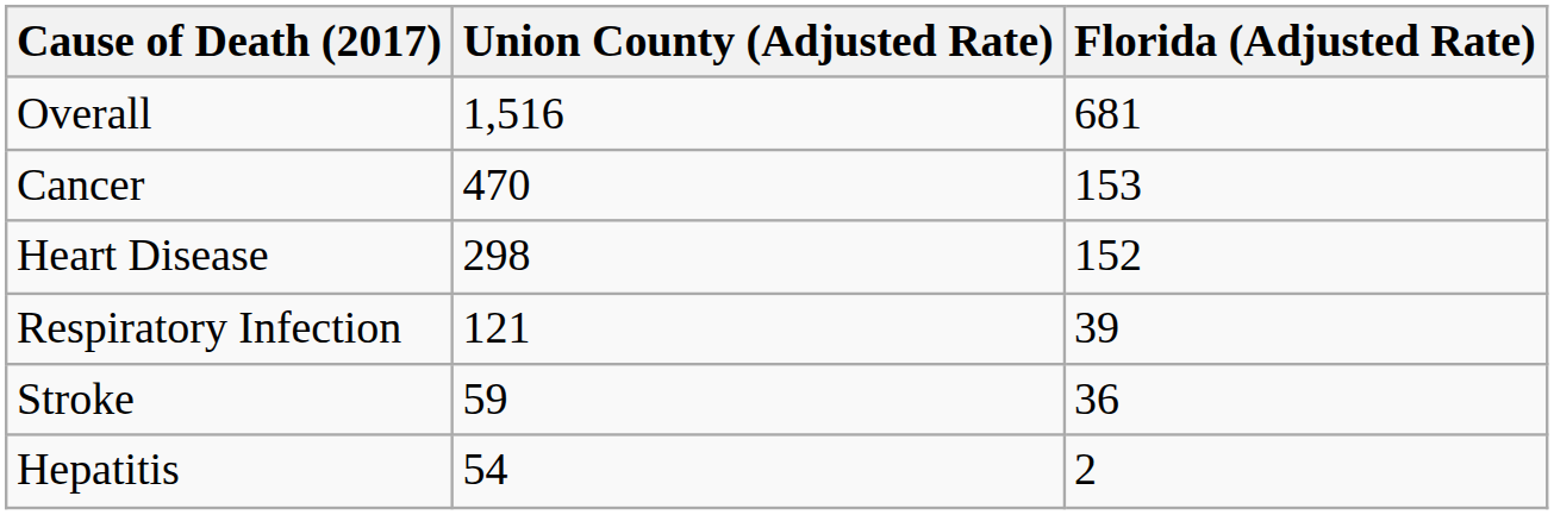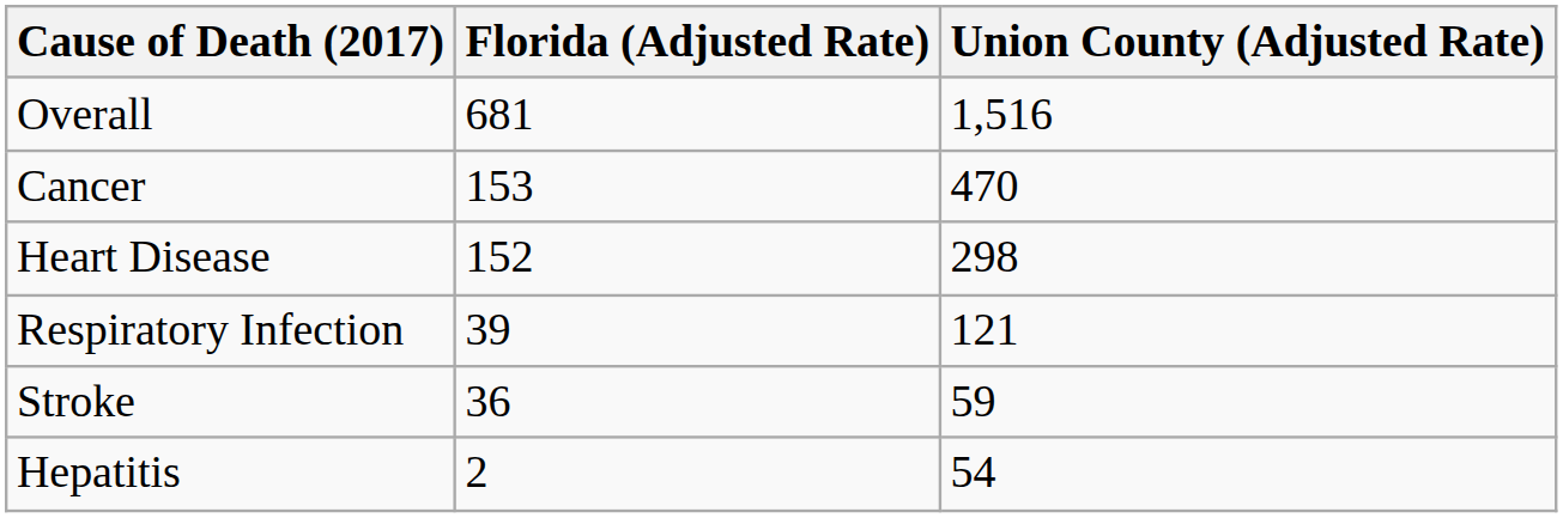 <table class="wikitable">
 <tr>
 <th>Cause of Death (2017) </th>
+<th>Florida (Adjusted Rate)</th>
 <th>Union County (Adjusted Rate)</th>
-<th>Florida (Adjusted Rate)</th>
 </tr>
 <tr>
 <td>Overall</td>
+<td>681</td>
 <td>1,516</td>
-<td>681</td>
 </tr>
 <tr>
 <td>Cancer</td>
+<td>153</td>
 <td>470</td>
-<td>153</td>
 </tr>
 <tr>
 <td>Heart Disease</td>
+<td>152</td>
 <td>298</td>
-<td>152</td>
 </tr>
 <tr>
 <td>Respiratory Infection</td>
+<td>39</td>
 <td>121</td>
-<td>39</td>
 </tr>
 <tr>
 <td>Stroke</td>
+<td>36</td>
 <td>59</td>
-<td>36</td>
 </tr>
 <tr>
 <td>Hepatitis</td>
+<td>2</td>
 <td>54</td>
-<td>2</td>
 </tr>
 </table>
